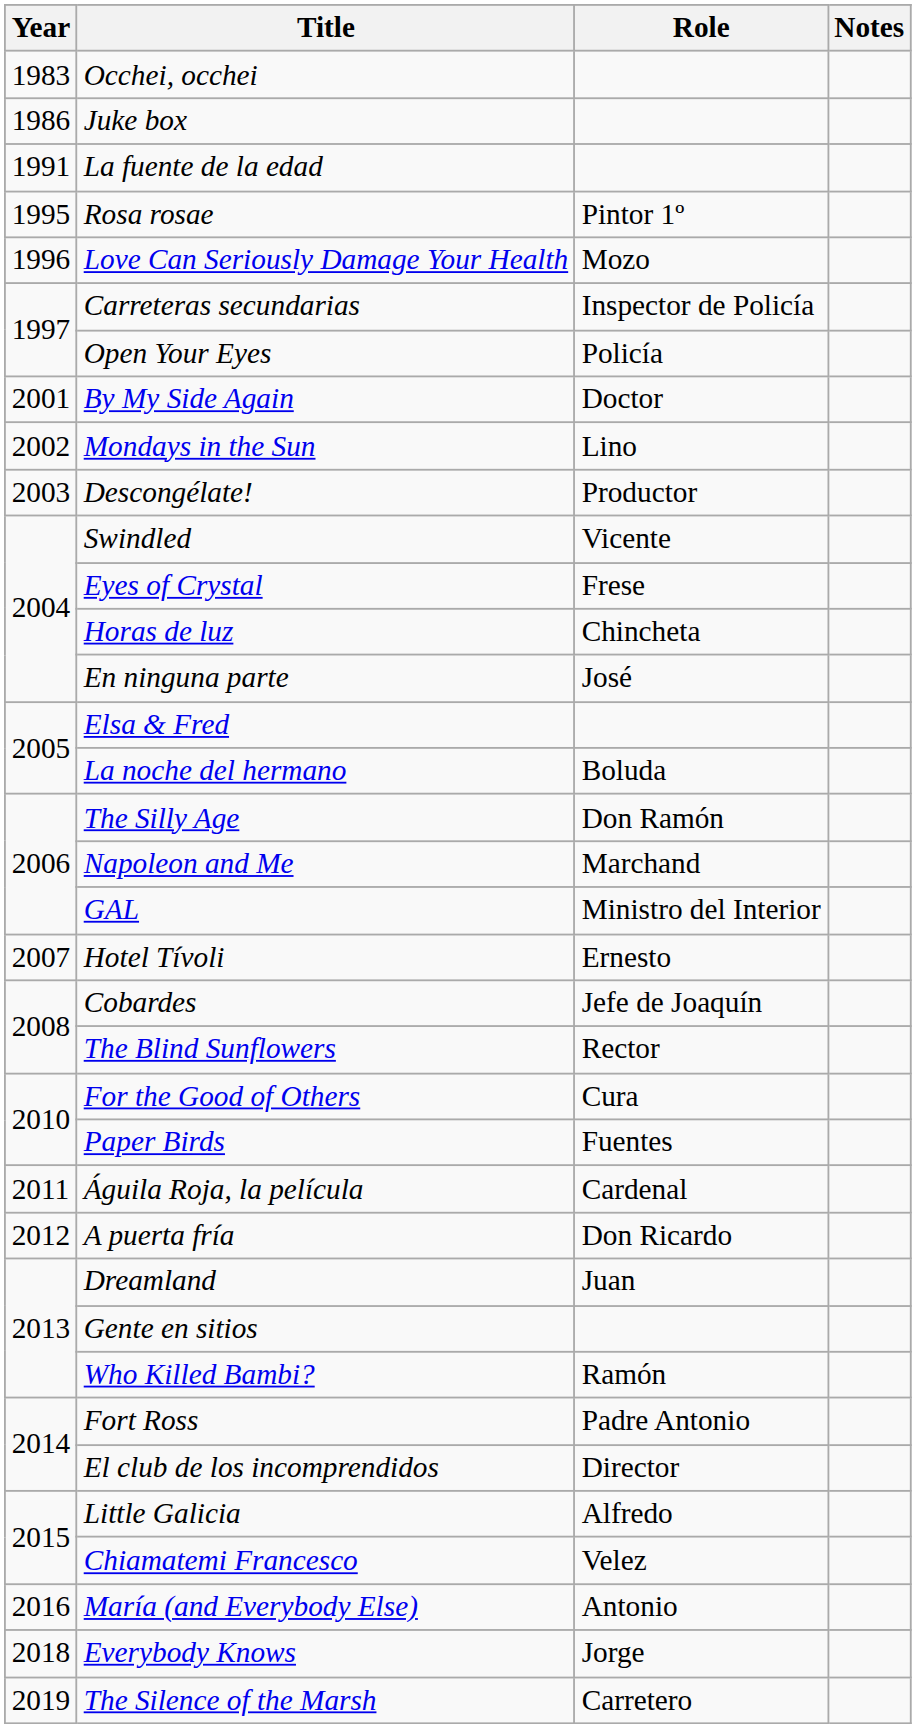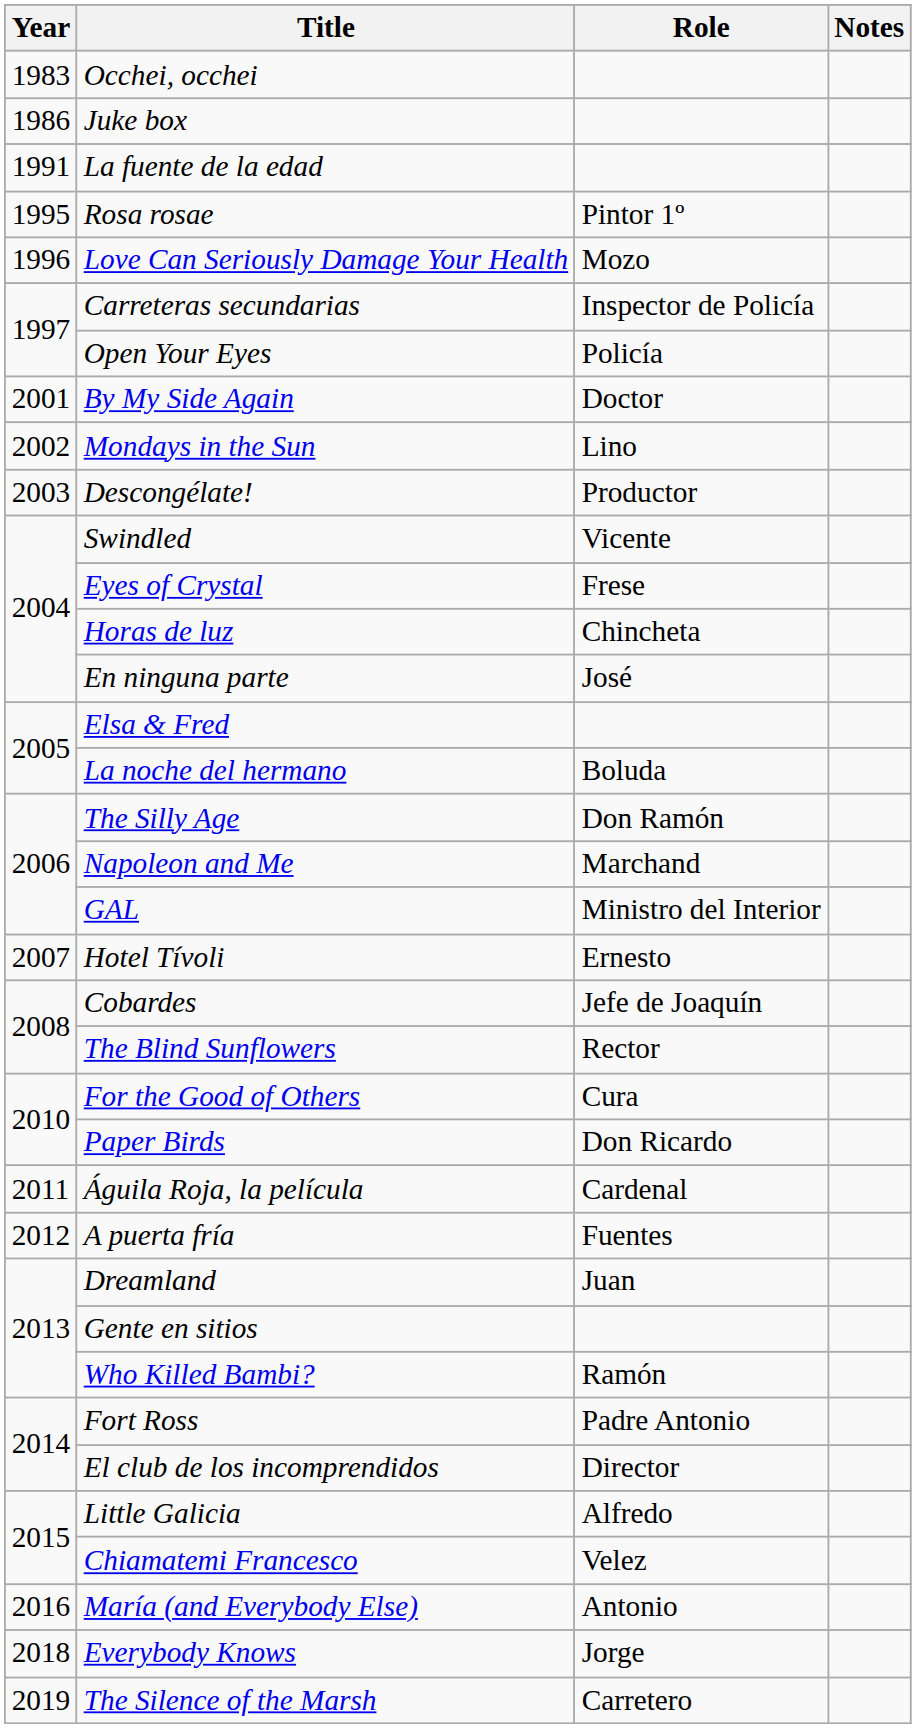 <table class="wikitable sortable">
 <tr>
 <th>Year</th>
 <th>Title</th>
 <th>Role</th>
 <th class="unsortable">Notes</th>
 </tr>
 <tr>
 <td>1983</td>
 <td><em>Occhei, occhei</em></td>
 <td></td>
 <td></td>
 </tr>
 <tr>
 <td>1986</td>
 <td><em>Juke box</em></td>
 <td></td>
 <td></td>
 </tr>
 <tr>
 <td>1991</td>
 <td><em>La fuente de la edad</em></td>
 <td></td>
 <td></td>
 </tr>
 <tr>
 <td>1995</td>
 <td><em>Rosa rosae</em></td>
 <td>Pintor 1º</td>
 <td></td>
 </tr>
 <tr>
 <td>1996</td>
 <td><em><a href='#'>Love Can Seriously Damage Your Health</a></em></td>
 <td>Mozo</td>
 <td></td>
 </tr>
 <tr>
 <td rowspan=2>1997</td>
 <td><em>Carreteras secundarias</em></td>
 <td>Inspector de Policía</td>
 <td></td>
 </tr>
 <tr>
 <td><em>Open Your Eyes</em></td>
 <td>Policía</td>
 <td></td>
 </tr>
 <tr>
 <td>2001</td>
 <td><em><a href='#'>By My Side Again</a></em></td>
 <td>Doctor</td>
 <td></td>
 </tr>
 <tr>
 <td>2002</td>
 <td><em><a href='#'>Mondays in the Sun</a></em></td>
 <td>Lino</td>
 <td></td>
 </tr>
 <tr>
 <td>2003</td>
 <td><em>Descongélate!</em></td>
 <td>Productor</td>
 <td></td>
 </tr>
 <tr>
 <td rowspan=4>2004</td>
 <td><em>Swindled</em></td>
 <td>Vicente</td>
 <td></td>
 </tr>
 <tr>
 <td><em><a href='#'>Eyes of Crystal</a></em></td>
 <td>Frese</td>
 <td></td>
 </tr>
 <tr>
 <td><em><a href='#'>Horas de luz</a></em></td>
 <td>Chincheta</td>
 <td></td>
 </tr>
 <tr>
 <td><em>En ninguna parte</em></td>
 <td>José</td>
 <td></td>
 </tr>
 <tr>
 <td rowspan=2>2005</td>
 <td><em><a href='#'>Elsa & Fred</a></em></td>
 <td></td>
 <td></td>
 </tr>
 <tr>
 <td><em><a href='#'>La noche del hermano</a></em></td>
 <td>Boluda</td>
 <td></td>
 </tr>
 <tr>
 <td rowspan=3>2006</td>
 <td><em><a href='#'>The Silly Age</a></em></td>
 <td>Don Ramón</td>
 <td></td>
 </tr>
 <tr>
 <td><em><a href='#'>Napoleon and Me</a></em></td>
 <td>Marchand</td>
 <td></td>
 </tr>
 <tr>
 <td><em><a href='#'>GAL</a></em></td>
 <td>Ministro del Interior</td>
 <td></td>
 </tr>
 <tr>
 <td>2007</td>
 <td><em>Hotel Tívoli</em></td>
 <td>Ernesto</td>
 <td></td>
 </tr>
 <tr>
 <td rowspan=2>2008</td>
 <td><em>Cobardes</em></td>
 <td>Jefe de Joaquín</td>
 <td></td>
 </tr>
 <tr>
 <td><em><a href='#'>The Blind Sunflowers</a></em></td>
 <td>Rector</td>
 <td></td>
 </tr>
 <tr>
 <td rowspan=2>2010</td>
 <td><em><a href='#'>For the Good of Others</a></em></td>
 <td>Cura</td>
 <td></td>
 </tr>
 <tr>
 <td><em><a href='#'>Paper Birds</a></em></td>
-<td>Fuentes</td>
+<td>Don Ricardo</td>
 <td></td>
 </tr>
 <tr>
 <td>2011</td>
 <td><em>Águila Roja, la película</em></td>
 <td>Cardenal</td>
 <td></td>
 </tr>
 <tr>
 <td>2012</td>
 <td><em>A puerta fría</em></td>
-<td>Don Ricardo</td>
+<td>Fuentes</td>
 <td></td>
 </tr>
 <tr>
 <td rowspan=3>2013</td>
 <td><em>Dreamland</em></td>
 <td>Juan</td>
 <td></td>
 </tr>
 <tr>
 <td><em>Gente en sitios</em></td>
 <td></td>
 <td></td>
 </tr>
 <tr>
 <td><em><a href='#'>Who Killed Bambi?</a></em></td>
 <td>Ramón</td>
 <td></td>
 </tr>
 <tr>
 <td rowspan=2>2014</td>
 <td><em>Fort Ross</em></td>
 <td>Padre Antonio</td>
 <td></td>
 </tr>
 <tr>
 <td><em>El club de los incomprendidos</em></td>
 <td>Director</td>
 <td></td>
 </tr>
 <tr>
 <td rowspan=2>2015</td>
 <td><em>Little Galicia</em></td>
 <td>Alfredo</td>
 <td></td>
 </tr>
 <tr>
 <td><em><a href='#'>Chiamatemi Francesco</a></em></td>
 <td>Velez</td>
 <td></td>
 </tr>
 <tr>
 <td>2016</td>
 <td><em><a href='#'>María (and Everybody Else)</a></em></td>
 <td>Antonio</td>
 <td></td>
 </tr>
 <tr>
 <td>2018</td>
 <td><em><a href='#'>Everybody Knows</a></em></td>
 <td>Jorge</td>
 <td></td>
 </tr>
 <tr>
 <td>2019</td>
 <td><em><a href='#'>The Silence of the Marsh</a></em></td>
 <td>Carretero</td>
 <td></td>
 </tr>
 </table>
